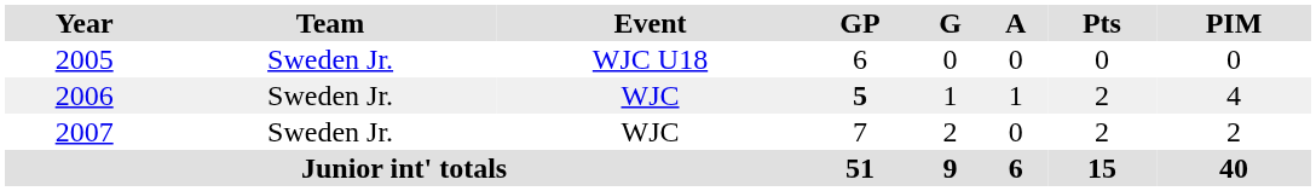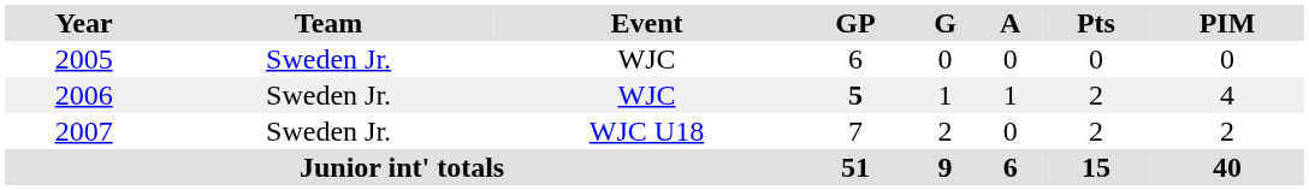 <table border="0" cellpadding="1" cellspacing="0" style="text-align:center; width:45em">
 <tr bgcolor="#e0e0e0">
 <th>Year</th>
 <th>Team</th>
 <th>Event</th>
 <th>GP</th>
 <th>G</th>
 <th>A</th>
 <th>Pts</th>
 <th>PIM</th>
 </tr>
 <tr>
 <td><a href='#'>2005</a></td>
 <td><a href='#'>Sweden Jr.</a></td>
-<td><a href='#'>WJC U18</a></td>
+<td>WJC</td>
 <td>6</td>
 <td>0</td>
 <td>0</td>
 <td>0</td>
 <td>0</td>
 </tr>
 <tr bgcolor="#f0f0f0">
 <td><a href='#'>2006</a></td>
 <td>Sweden Jr.</td>
 <td><a href='#'>WJC</a></td>
 <td><strong>5</strong></td>
 <td>1</td>
 <td>1</td>
 <td>2</td>
 <td>4</td>
 </tr>
 <tr>
 <td><a href='#'>2007</a></td>
 <td>Sweden Jr.</td>
-<td>WJC</td>
+<td><a href='#'>WJC U18</a></td>
 <td>7</td>
 <td>2</td>
 <td>0</td>
 <td>2</td>
 <td>2</td>
 </tr>
 <tr bgcolor="#e0e0e0">
 <th colspan="3">Junior int' totals</th>
 <th>51</th>
 <th>9</th>
 <th>6</th>
 <th>15</th>
 <th>40</th>
 </tr>
 </table>
